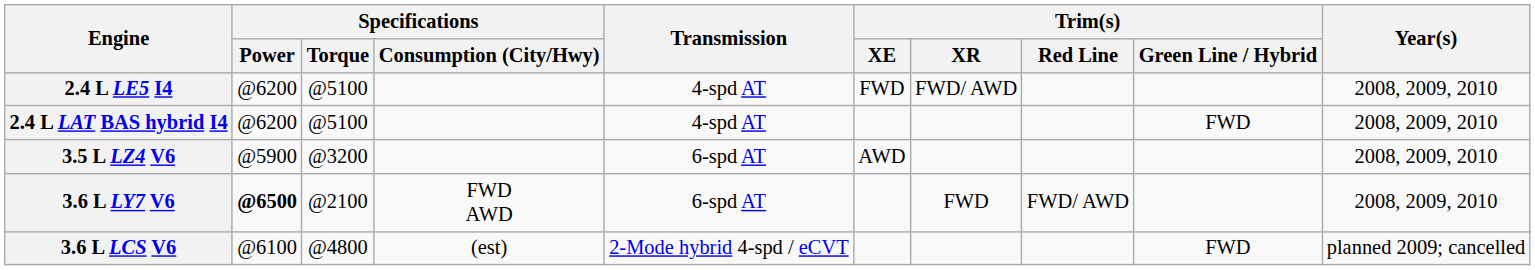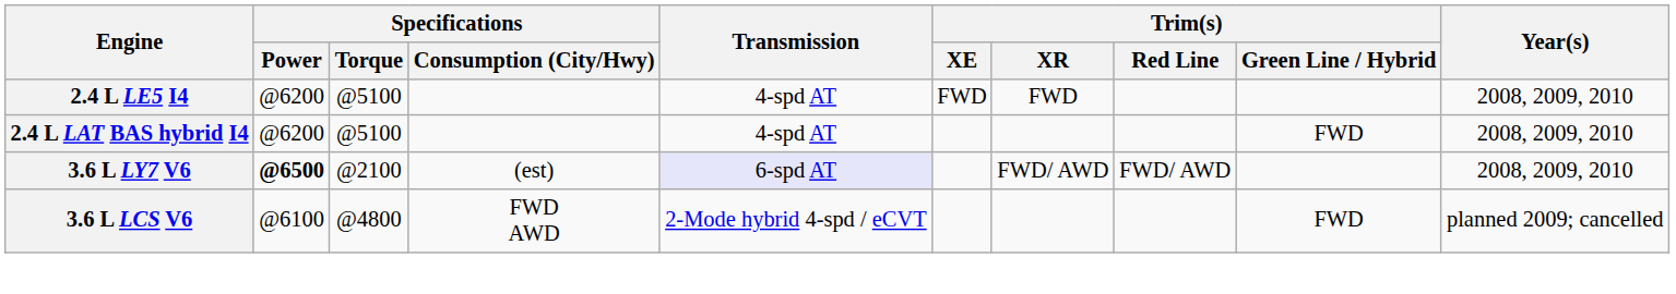 <table class="wikitable sortable" style="font-size:90%;text-align:center;">
 <tr>
 <th rowspan=2>Engine</th>
 <th colspan=3>Specifications</th>
 <th rowspan=2>Transmission</th>
 <th colspan=4>Trim(s)</th>
 <th rowspan=2>Year(s)</th>
 </tr>
 <tr>
 <th>Power</th>
 <th>Torque</th>
 <th>Consumption (City/Hwy)</th>
 <th>XE</th>
 <th>XR</th>
 <th>Red Line</th>
 <th>Green Line / Hybrid</th>
 </tr>
 <tr>
 <th>2.4 L <a href='#'><em>LE5</em></a> <a href='#'>I4</a></th>
 <td> @6200</td>
 <td> @5100</td>
 <td></td>
 <td>4-spd <a href='#'>AT</a></td>
 <td>FWD</td>
-<td>FWD/ AWD</td>
+<td>FWD</td>
 <td></td>
 <td></td>
 <td>2008, 2009, 2010</td>
 </tr>
 <tr>
 <th>2.4 L <a href='#'><em>LAT</em></a> <a href='#'>BAS hybrid</a> <a href='#'>I4</a></th>
 <td> @6200</td>
 <td> @5100</td>
 <td></td>
 <td>4-spd <a href='#'>AT</a></td>
 <td></td>
 <td></td>
 <td></td>
 <td>FWD</td>
 <td>2008, 2009, 2010</td>
 </tr>
 <tr>
-<th>3.5 L <a href='#'><em>LZ4</em></a> <a href='#'>V6</a></th>
-<td> @5900</td>
-<td> @3200</td>
-<td></td>
-<td>6-spd <a href='#'>AT</a></td>
-<td>AWD</td>
-<td></td>
-<td></td>
-<td></td>
-<td>2008, 2009, 2010</td>
-</tr>
-<tr>
 <th>3.6 L <a href='#'><em>LY7</em></a> <a href='#'>V6</a></th>
 <td><strong> @6500</strong></td>
 <td> @2100</td>
-<td> FWD<br> AWD</td>
-<td>6-spd <a href='#'>AT</a></td>
+<td> (est)</td>
+<td style="background: lavender;">6-spd <a href='#'>AT</a></td>
 <td></td>
-<td>FWD</td>
+<td>FWD/ AWD</td>
 <td>FWD/ AWD</td>
 <td></td>
 <td>2008, 2009, 2010</td>
 </tr>
 <tr>
 <th>3.6 L <a href='#'><em>LCS</em></a> <a href='#'>V6</a></th>
 <td> @6100</td>
 <td> @4800</td>
-<td> (est)</td>
+<td> FWD<br> AWD</td>
 <td><a href='#'>2-Mode hybrid</a> 4-spd / <a href='#'>eCVT</a></td>
 <td></td>
 <td></td>
 <td></td>
 <td>FWD</td>
 <td>planned 2009; cancelled</td>
 </tr>
 </table>
